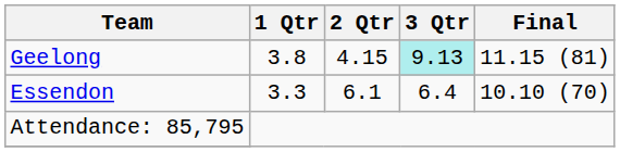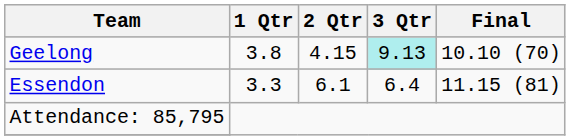 <table class="wikitable">
 <tr>
 <th>Team</th>
 <th>1 Qtr</th>
 <th>2 Qtr</th>
 <th>3 Qtr</th>
 <th>Final</th>
 </tr>
 <tr>
 <td><a href='#'>Geelong</a></td>
 <td align=center>3.8</td>
 <td align=center>4.15</td>
 <td align=center style="background: paleturquoise;">9.13</td>
-<td align=center>11.15 (81)</td>
+<td align=center>10.10 (70)</td>
 </tr>
 <tr>
 <td><a href='#'>Essendon</a></td>
 <td align=center>3.3</td>
 <td align=center>6.1</td>
 <td align=center>6.4</td>
-<td align=center>10.10 (70)</td>
+<td align=center>11.15 (81)</td>
 </tr>
 <tr>
 <td align=center>Attendance: 85,795</td>
 </tr>
 <tr>
 </tr>
 </table>
